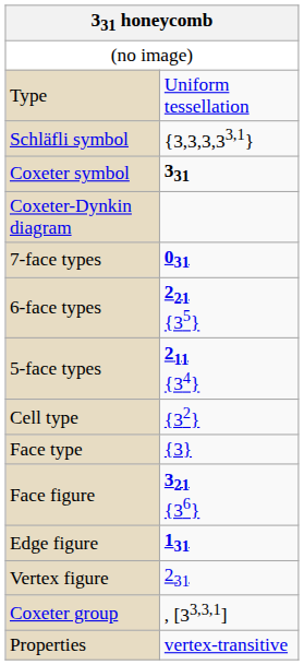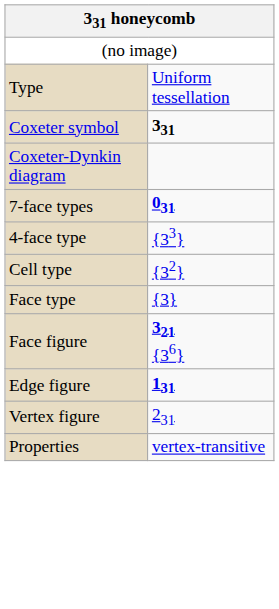 <table class="wikitable" align="right" style="margin-left:10px" width="250">
 <tr>
 <th bgcolor=#e7dcc3 colspan=2><strong>3<sub>31</sub></strong> honeycomb</th>
 </tr>
 <tr>
 <td bgcolor=#ffffff align=center colspan=2>(no image)</td>
 </tr>
 <tr>
 <td bgcolor=#e7dcc3>Type</td>
 <td><a href='#'>Uniform tessellation</a></td>
-</tr>
-<tr>
-<td bgcolor=#e7dcc3><a href='#'>Schläfli symbol</a></td>
-<td>{3,3,3,3<sup>3,1</sup>}</td>
 </tr>
 <tr>
 <td bgcolor=#e7dcc3><a href='#'>Coxeter symbol</a></td>
 <td><strong>3<sub>31</sub></strong></td>
 </tr>
 <tr>
 <td bgcolor=#e7dcc3><a href='#'>Coxeter-Dynkin diagram</a></td>
 <td></td>
 </tr>
 <tr>
 <td bgcolor=#e7dcc3>7-face types</td>
 <td><strong><a href='#'>0<sub>31</sub></a></strong> </td>
 </tr>
 <tr>
-<td bgcolor=#e7dcc3>6-face types</td>
-<td><strong><a href='#'>2<sub>21</sub></a></strong><br><a href='#'>{3<sup>5</sup>}</a></td>
-</tr>
-<tr>
-<td bgcolor=#e7dcc3>5-face types</td>
-<td><strong><a href='#'>2<sub>11</sub></a></strong><br><a href='#'>{3<sup>4</sup>}</a></td>
+<td bgcolor=#e7dcc3>4-face type</td>
+<td><a href='#'>{3<sup>3</sup>}</a></td>
 </tr>
 <tr>
 <td bgcolor=#e7dcc3>Cell type</td>
 <td><a href='#'>{3<sup>2</sup>}</a></td>
 </tr>
 <tr>
 <td bgcolor=#e7dcc3>Face type</td>
 <td><a href='#'>{3}</a></td>
 </tr>
 <tr>
 <td bgcolor=#e7dcc3>Face figure</td>
 <td><strong><a href='#'>3<sub>21</sub></a></strong> <br><a href='#'>{3<sup>6</sup>}</a> </td>
 </tr>
 <tr>
 <td bgcolor=#e7dcc3>Edge figure</td>
 <td><strong><a href='#'>1<sub>31</sub></a></strong> </td>
 </tr>
 <tr>
 <td bgcolor=#e7dcc3>Vertex figure</td>
 <td><a href='#'>2<sub>31</sub></a> </td>
 </tr>
 <tr>
-<td bgcolor=#e7dcc3><a href='#'>Coxeter group</a></td>
-<td>, [3<sup>3,3,1</sup>]</td>
-</tr>
-<tr>
 <td bgcolor=#e7dcc3>Properties</td>
 <td><a href='#'>vertex-transitive</a></td>
 </tr>
 </table>
